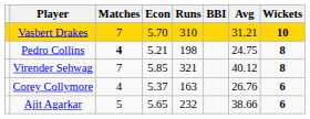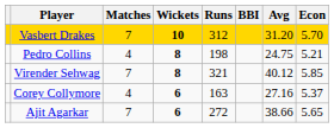 <table class="wikitable sortable" border="1">
 <tr>
 <th></th>
 <th>Player</th>
 <th>Matches</th>
-<th>Econ</th>
+<th>Wickets</th>
 <th>Runs</th>
 <th>BBI</th>
 <th>Avg</th>
-<th>Wickets</th>
+<th>Econ</th>
 </tr>
 <tr style="background:gold" align="center">
 <td></td>
 <td><a href='#'>Vasbert Drakes</a></td>
 <td>7</td>
+<td><strong>10</strong></td>
+<td>312</td>
+<td></td>
+<td>31.20</td>
 <td>5.70</td>
-<td>310</td>
-<td></td>
-<td>31.21</td>
-<td><strong>10</strong></td>
 </tr>
 <tr align="center">
 <td></td>
 <td><a href='#'>Pedro Collins</a></td>
-<td><strong>4</strong></td>
-<td>5.21</td>
+<td>4</td>
+<td><strong>8</strong></td>
 <td>198</td>
 <td></td>
 <td>24.75</td>
-<td><strong>8</strong></td>
+<td>5.21</td>
 </tr>
 <tr align="center">
 <td></td>
 <td><a href='#'>Virender Sehwag</a></td>
 <td>7</td>
-<td>5.85</td>
+<td><strong>8</strong></td>
 <td>321</td>
 <td></td>
 <td>40.12</td>
-<td><strong>8</strong></td>
+<td>5.85</td>
 </tr>
 <tr align="center">
 <td></td>
 <td><a href='#'>Corey Collymore</a></td>
 <td>4</td>
-<td>5.37</td>
+<td><strong>6</strong></td>
 <td>163</td>
 <td></td>
-<td>26.76</td>
-<td><strong>6</strong></td>
+<td>27.16</td>
+<td>5.37</td>
 </tr>
 <tr align="center">
 <td></td>
 <td><a href='#'>Ajit Agarkar</a></td>
-<td>5</td>
-<td>5.65</td>
-<td>232</td>
+<td>7</td>
+<td><strong>6</strong></td>
+<td>272</td>
 <td></td>
 <td>38.66</td>
-<td><strong>6</strong></td>
+<td>5.65</td>
 </tr>
 </table>
